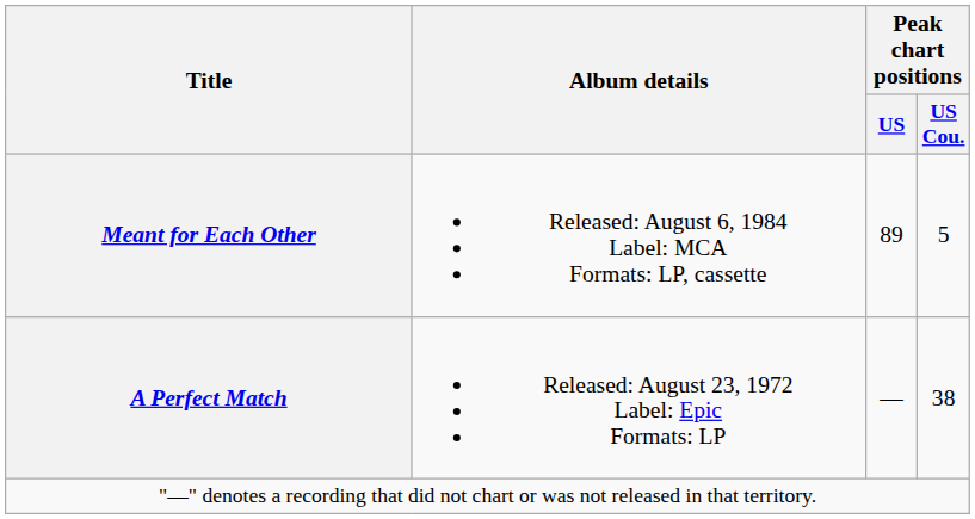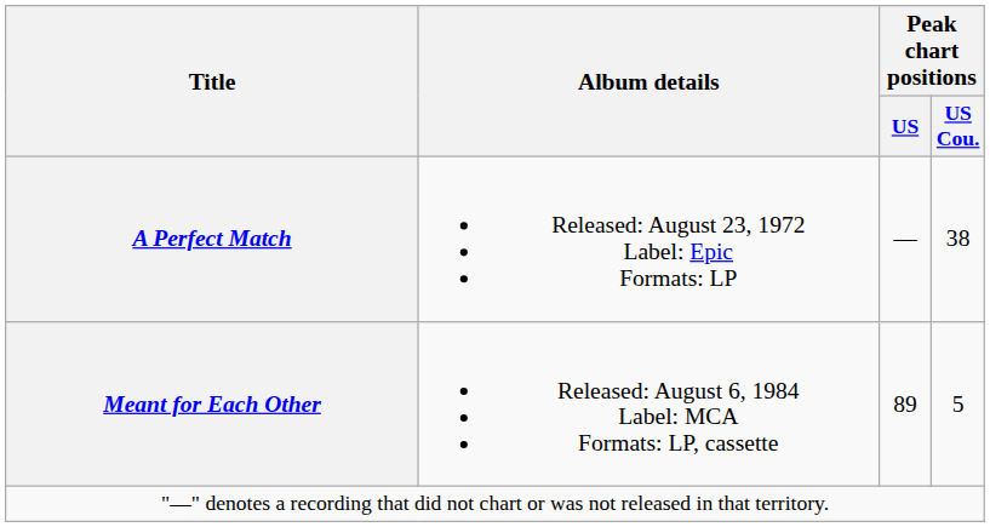 <table class="wikitable plainrowheaders" style="text-align:center;" border="1">
 <tr>
 <th scope="col" rowspan="2" style="width:17em;">Title</th>
 <th scope="col" rowspan="2" style="width:19em;">Album details</th>
 <th scope="col" colspan="2">Peak chart<br>positions</th>
 </tr>
 <tr>
 <th scope="col" style="width:2em;font-size:90%;"><a href='#'>US</a><br></th>
 <th scope="col" style="width:2em;font-size:90%;"><a href='#'>US<br>Cou.</a><br></th>
 </tr>
 <tr>
+<th scope="row"><em><a href='#'>A Perfect Match</a></em><br></th>
+<td><br><ul><li>Released: August 23, 1972</li><li>Label: <a href='#'>Epic</a></li><li>Formats: LP</li></ul></td>
+<td>—</td>
+<td>38</td>
+</tr>
+<tr>
 <th scope="row"><em><a href='#'>Meant for Each Other</a></em><br></th>
 <td><br><ul><li>Released: August 6, 1984</li><li>Label: MCA</li><li>Formats: LP, cassette</li></ul></td>
 <td>89</td>
 <td>5</td>
 </tr>
 <tr>
-<th scope="row"><em><a href='#'>A Perfect Match</a></em><br></th>
-<td><br><ul><li>Released: August 23, 1972</li><li>Label: <a href='#'>Epic</a></li><li>Formats: LP</li></ul></td>
-<td>—</td>
-<td>38</td>
-</tr>
-<tr>
 <td colspan="4" style="font-size:90%">"—" denotes a recording that did not chart or was not released in that territory.</td>
 </tr>
 </table>
